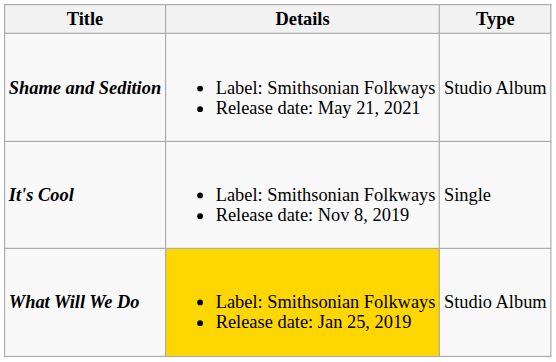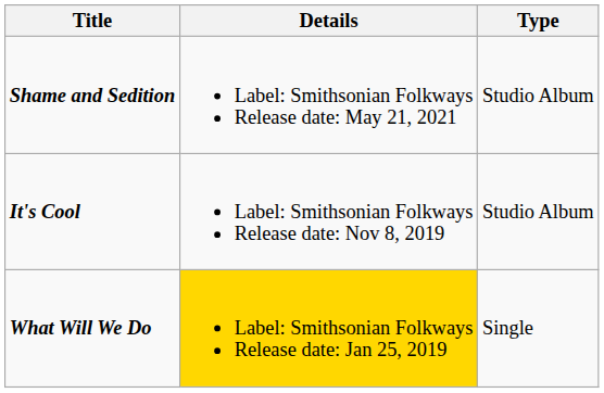 <table class="wikitable">
 <tr>
 <th>Title</th>
 <th>Details</th>
 <th>Type</th>
 </tr>
 <tr>
 <td><strong><em>Shame and Sedition</em></strong></td>
 <td><br><ul><li>Label: Smithsonian Folkways</li><li>Release date: May 21, 2021</li></ul></td>
 <td>Studio Album</td>
 </tr>
 <tr>
 <td><strong><em>It's Cool</em></strong></td>
 <td><br><ul><li>Label: Smithsonian Folkways</li><li>Release date: Nov 8, 2019</li></ul></td>
-<td>Single</td>
+<td>Studio Album</td>
 </tr>
 <tr>
 <td><strong><em>What Will We Do</em></strong></td>
 <td style="background: gold;"><br><ul><li>Label: Smithsonian Folkways</li><li>Release date: Jan 25, 2019</li></ul></td>
-<td>Studio Album</td>
+<td>Single</td>
 </tr>
 </table>
